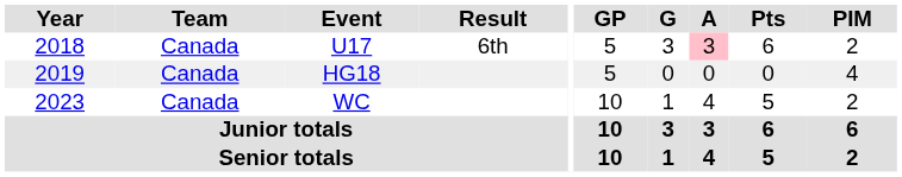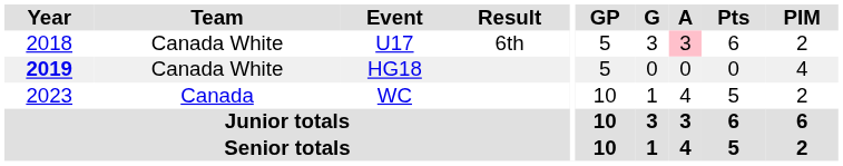 <table border="0" cellpadding="1" cellspacing="0" ID="Table3" style="text-align:center; width:40em">
 <tr bgcolor="#e0e0e0">
 <th>Year</th>
 <th>Team</th>
 <th>Event</th>
 <th>Result</th>
 <th rowspan="99" bgcolor="#ffffff"></th>
 <th>GP</th>
 <th>G</th>
 <th>A</th>
 <th>Pts</th>
 <th>PIM</th>
 </tr>
 <tr>
 <td><a href='#'>2018</a></td>
-<td><a href='#'>Canada</a></td>
+<td>Canada White</td>
 <td><a href='#'>U17</a></td>
 <td>6th</td>
 <td>5</td>
 <td>3</td>
 <td style="background: pink;">3</td>
 <td>6</td>
 <td>2</td>
 </tr>
 <tr bgcolor="#f0f0f0">
-<td><a href='#'>2019</a></td>
-<td><a href='#'>Canada</a></td>
+<td><strong><a href='#'>2019</a></strong></td>
+<td>Canada White</td>
 <td><a href='#'>HG18</a></td>
 <td></td>
 <td>5</td>
 <td>0</td>
 <td>0</td>
 <td>0</td>
 <td>4</td>
 </tr>
 <tr>
 <td><a href='#'>2023</a></td>
 <td><a href='#'>Canada</a></td>
 <td><a href='#'>WC</a></td>
 <td></td>
 <td>10</td>
 <td>1</td>
 <td>4</td>
 <td>5</td>
 <td>2</td>
 </tr>
 <tr bgcolor="#e0e0e0">
 <th colspan="4">Junior totals</th>
 <th>10</th>
 <th>3</th>
 <th>3</th>
 <th>6</th>
 <th>6</th>
 </tr>
 <tr bgcolor="#e0e0e0">
 <th colspan="4">Senior totals</th>
 <th>10</th>
 <th>1</th>
 <th>4</th>
 <th>5</th>
 <th>2</th>
 </tr>
 </table>
